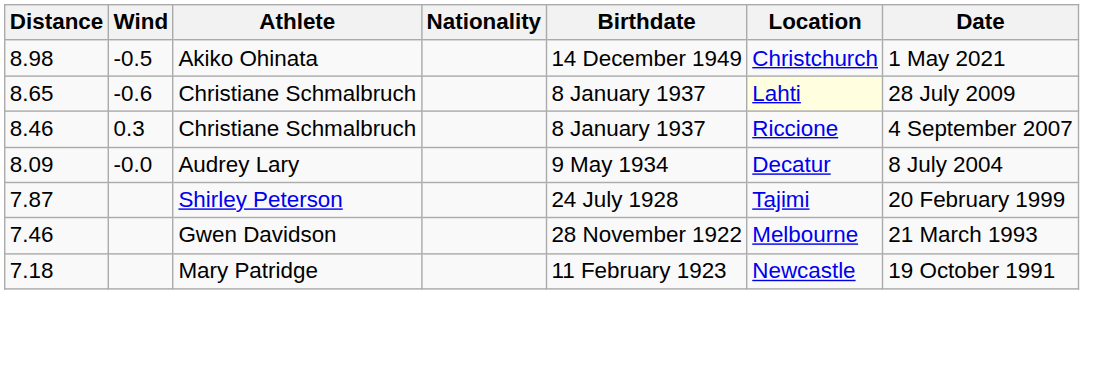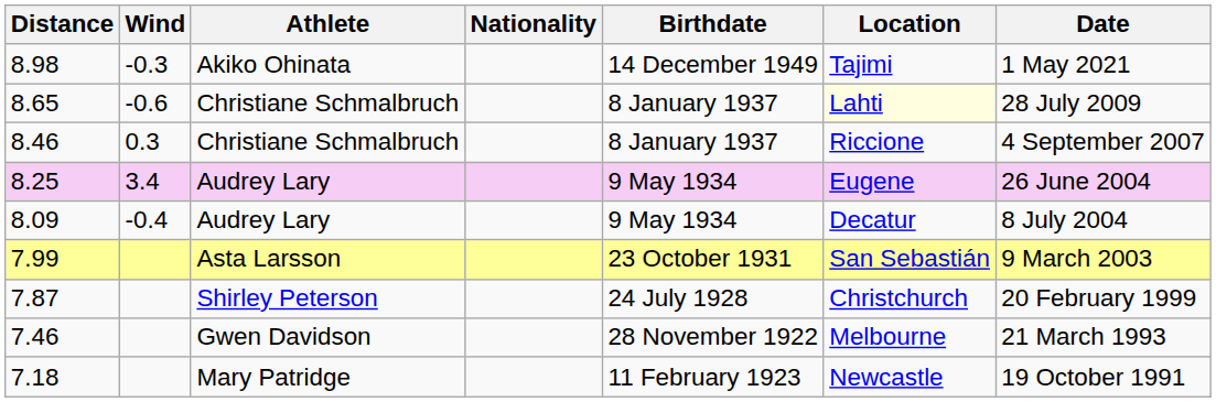 <table class="wikitable">
 <tr>
 <th>Distance</th>
 <th>Wind</th>
 <th>Athlete</th>
 <th>Nationality</th>
 <th>Birthdate</th>
 <th>Location</th>
 <th>Date</th>
 </tr>
 <tr>
 <td>8.98</td>
-<td>-0.5</td>
+<td>-0.3</td>
 <td>Akiko Ohinata</td>
 <td></td>
 <td>14 December 1949</td>
-<td><a href='#'>Christchurch</a></td>
+<td><a href='#'>Tajimi</a></td>
 <td>1 May 2021</td>
 </tr>
 <tr>
 <td>8.65</td>
 <td>-0.6</td>
 <td>Christiane Schmalbruch</td>
 <td></td>
 <td>8 January 1937</td>
 <td style="background: lightyellow;"><a href='#'>Lahti</a></td>
 <td>28 July 2009</td>
 </tr>
 <tr>
 <td>8.46</td>
 <td>0.3</td>
 <td>Christiane Schmalbruch</td>
 <td></td>
 <td>8 January 1937</td>
 <td><a href='#'>Riccione</a></td>
 <td>4 September 2007</td>
 </tr>
+<tr bgcolor=#f6CEF5>
+<td>8.25</td>
+<td>3.4</td>
+<td>Audrey Lary</td>
+<td></td>
+<td>9 May 1934</td>
+<td><a href='#'>Eugene</a></td>
+<td>26 June 2004</td>
+</tr>
 <tr>
 <td>8.09</td>
-<td>-0.0</td>
+<td>-0.4</td>
 <td>Audrey Lary</td>
 <td></td>
 <td>9 May 1934</td>
 <td><a href='#'>Decatur</a></td>
 <td>8 July 2004</td>
+</tr>
+<tr style="background:#ff9;">
+<td>7.99 </td>
+<td></td>
+<td>Asta Larsson</td>
+<td></td>
+<td>23 October 1931</td>
+<td><a href='#'>San Sebastián</a></td>
+<td>9 March 2003</td>
 </tr>
 <tr>
 <td>7.87</td>
 <td></td>
 <td><a href='#'>Shirley Peterson</a></td>
 <td></td>
 <td>24 July 1928</td>
-<td><a href='#'>Tajimi</a></td>
+<td><a href='#'>Christchurch</a></td>
 <td>20 February 1999</td>
 </tr>
 <tr>
 <td>7.46</td>
 <td></td>
 <td>Gwen Davidson</td>
 <td></td>
 <td>28 November 1922</td>
 <td><a href='#'>Melbourne</a></td>
 <td>21 March 1993</td>
 </tr>
 <tr>
 <td>7.18</td>
 <td></td>
 <td>Mary Patridge</td>
 <td></td>
 <td>11 February 1923</td>
 <td><a href='#'>Newcastle</a></td>
 <td>19 October 1991</td>
 </tr>
 </table>
